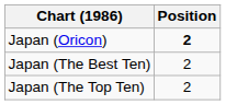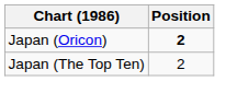 <table class="wikitable plainrowheaders sortable">
 <tr>
 <th>Chart (1986)</th>
 <th>Position</th>
 </tr>
 <tr>
 <td>Japan (<a href='#'>Oricon</a>)</td>
 <td style="text-align:center;"><strong>2</strong></td>
 </tr>
 <tr>
-<td>Japan (The Best Ten)</td>
-<td style="text-align:center;">2</td>
-</tr>
-<tr>
 <td>Japan (The Top Ten)</td>
 <td style="text-align:center;">2</td>
 </tr>
 </table>
